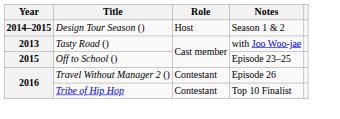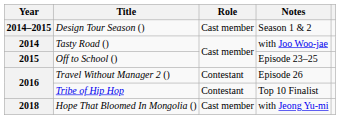 <table class="wikitable plainrowheaders sortable">
 <tr>
 <th scope="col">Year</th>
 <th scope="col">Title</th>
 <th scope="col">Role</th>
 <th scope="col">Notes</th>
 <th scope="col" class="unsortable"></th>
 </tr>
 <tr>
 <th scope="row">2014–2015</th>
 <td><em>Design Tour Season</em> ()</td>
-<td>Host</td>
+<td>Cast member</td>
 <td>Season 1 & 2</td>
 <td style="text-align:center"></td>
 </tr>
 <tr>
-<th scope="row">2013</th>
+<th scope="row">2014</th>
 <td><em>Tasty Road</em> ()</td>
 <td rowspan="2">Cast member</td>
 <td>with <a href='#'>Joo Woo-jae</a></td>
 <td style="text-align:center"></td>
 </tr>
 <tr>
 <th scope="row">2015</th>
 <td><em>Off to School</em> ()</td>
 <td>Episode 23–25</td>
 <td style="text-align:center"></td>
 </tr>
 <tr>
 <th scope="row" rowspan="2">2016</th>
 <td><em>Travel Without Manager 2</em> ()</td>
 <td>Contestant</td>
 <td>Episode 26</td>
 <td style="text-align:center"></td>
 </tr>
 <tr>
 <td><em><a href='#'>Tribe of Hip Hop</a></em></td>
 <td>Contestant</td>
 <td>Top 10 Finalist</td>
 <td style="text-align:center"></td>
 </tr>
+<tr>
+<th scope="row">2018</th>
+<td><em>Hope That Bloomed In Mongolia</em> ()</td>
+<td>Cast member</td>
+<td>with <a href='#'>Jeong Yu-mi</a></td>
+<td style="text-align:center"></td>
+</tr>
 </table>
